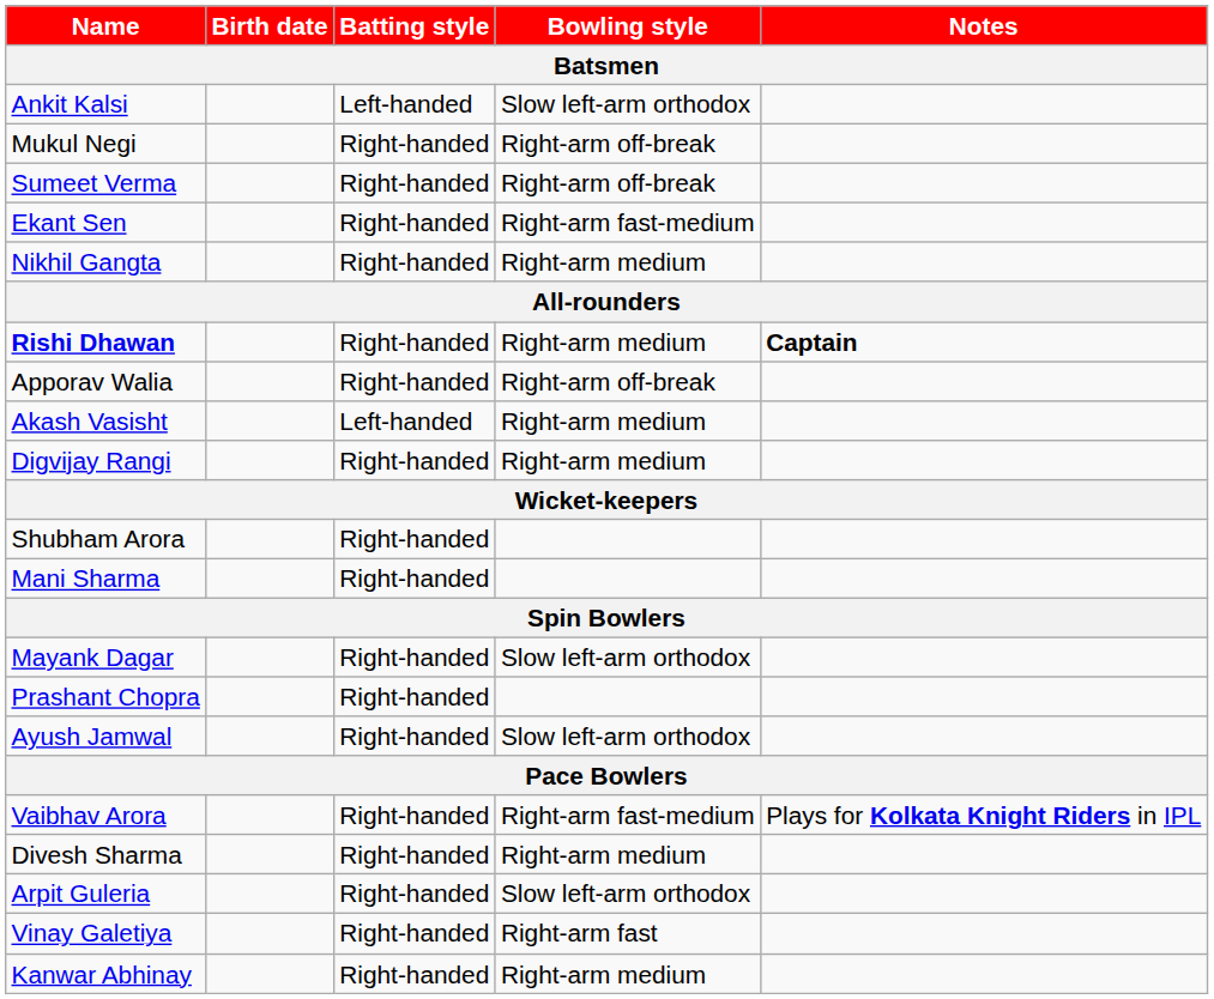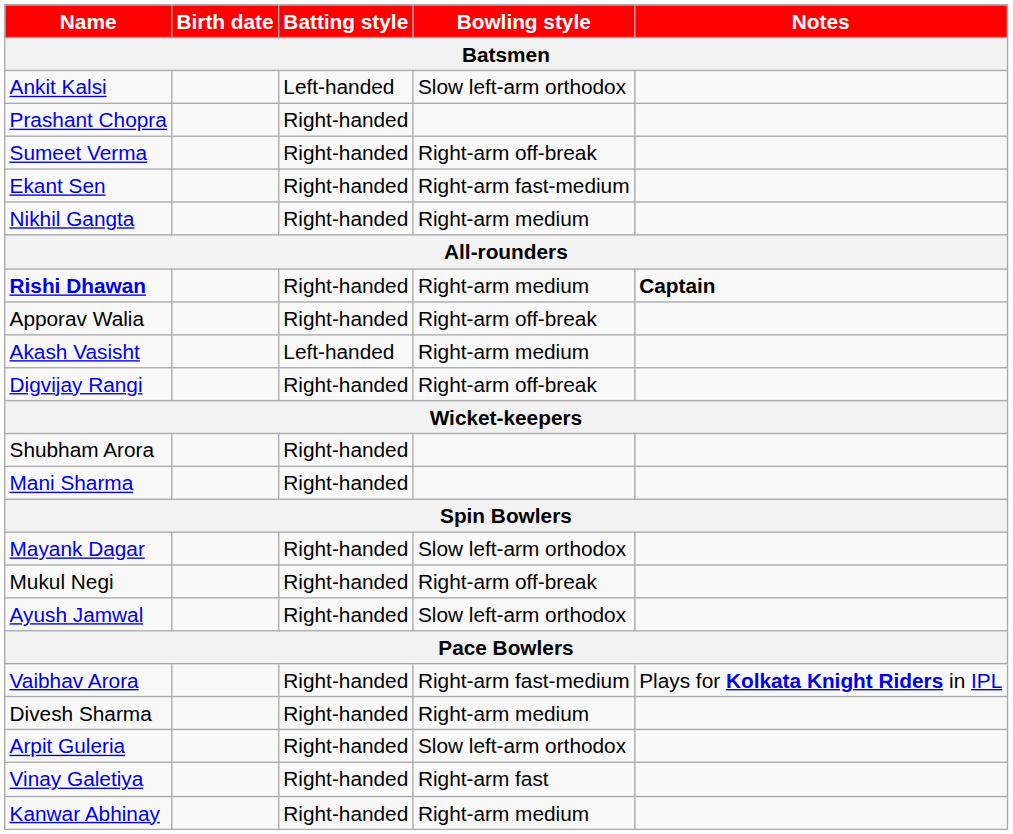 <table class="wikitable" style="font-size:95%;">
 <tr>
 <th style="background: red; color:white" align=center>Name</th>
 <th style="background: red; color:white" align=center>Birth date</th>
 <th style="background: red; color:white" align=center>Batting style</th>
 <th style="background: red; color:white" align=center>Bowling style</th>
 <th style="background: red; color:white" align=center>Notes</th>
 </tr>
 <tr>
 <th colspan="5">Batsmen</th>
 </tr>
 <tr>
 <td><a href='#'>Ankit Kalsi</a></td>
 <td></td>
 <td>Left-handed</td>
 <td>Slow left-arm orthodox</td>
 <td></td>
 </tr>
 <tr>
-<td>Mukul Negi</td>
+<td><a href='#'>Prashant Chopra</a></td>
 <td></td>
 <td>Right-handed</td>
-<td>Right-arm off-break</td>
+<td></td>
 <td></td>
 </tr>
 <tr>
 <td><a href='#'>Sumeet Verma</a></td>
 <td></td>
 <td>Right-handed</td>
 <td>Right-arm off-break</td>
 <td></td>
 </tr>
 <tr>
 <td><a href='#'>Ekant Sen</a></td>
 <td></td>
 <td>Right-handed</td>
 <td>Right-arm fast-medium</td>
 <td></td>
 </tr>
 <tr>
 <td><a href='#'>Nikhil Gangta</a></td>
 <td></td>
 <td>Right-handed</td>
 <td>Right-arm medium</td>
 <td></td>
 </tr>
 <tr>
 <th colspan="5">All-rounders</th>
 </tr>
 <tr>
 <td><strong><a href='#'>Rishi Dhawan</a></strong></td>
 <td></td>
 <td>Right-handed</td>
 <td>Right-arm medium</td>
 <td><strong>Captain</strong></td>
 </tr>
 <tr>
 <td>Apporav Walia</td>
 <td></td>
 <td>Right-handed</td>
 <td>Right-arm off-break</td>
 <td></td>
 </tr>
 <tr>
 <td><a href='#'>Akash Vasisht</a></td>
 <td></td>
 <td>Left-handed</td>
 <td>Right-arm medium</td>
 <td></td>
 </tr>
 <tr>
 <td><a href='#'>Digvijay Rangi</a></td>
 <td></td>
 <td>Right-handed</td>
-<td>Right-arm medium</td>
+<td>Right-arm off-break</td>
 <td></td>
 </tr>
 <tr>
 <th colspan="5">Wicket-keepers</th>
 </tr>
 <tr>
 <td>Shubham Arora</td>
 <td></td>
 <td>Right-handed</td>
 <td></td>
 <td></td>
 </tr>
 <tr>
 <td><a href='#'>Mani Sharma</a></td>
 <td></td>
 <td>Right-handed</td>
 <td></td>
 <td></td>
 </tr>
 <tr>
 <th colspan="5">Spin Bowlers</th>
 </tr>
 <tr>
 <td><a href='#'>Mayank Dagar</a></td>
 <td></td>
 <td>Right-handed</td>
 <td>Slow left-arm orthodox</td>
 <td></td>
 </tr>
 <tr>
-<td><a href='#'>Prashant Chopra</a></td>
+<td>Mukul Negi</td>
 <td></td>
 <td>Right-handed</td>
-<td></td>
+<td>Right-arm off-break</td>
 <td></td>
 </tr>
 <tr>
 <td><a href='#'>Ayush Jamwal</a></td>
 <td></td>
 <td>Right-handed</td>
 <td>Slow left-arm orthodox</td>
 <td></td>
 </tr>
 <tr>
 <th colspan="5">Pace Bowlers</th>
 </tr>
 <tr>
 <td><a href='#'>Vaibhav Arora</a></td>
 <td></td>
 <td>Right-handed</td>
 <td>Right-arm fast-medium</td>
 <td>Plays for <strong><a href='#'>Kolkata Knight Riders</a></strong> in <a href='#'>IPL</a></td>
 </tr>
 <tr>
 <td>Divesh Sharma</td>
 <td></td>
 <td>Right-handed</td>
 <td>Right-arm medium</td>
 <td></td>
 </tr>
 <tr>
 <td><a href='#'>Arpit Guleria</a></td>
 <td></td>
 <td>Right-handed</td>
 <td>Slow left-arm orthodox</td>
 <td></td>
 </tr>
 <tr>
 <td><a href='#'>Vinay Galetiya</a></td>
 <td></td>
 <td>Right-handed</td>
 <td>Right-arm fast</td>
 <td></td>
 </tr>
 <tr>
 <td><a href='#'>Kanwar Abhinay</a></td>
 <td></td>
 <td>Right-handed</td>
 <td>Right-arm medium</td>
 <td></td>
 </tr>
 </table>
